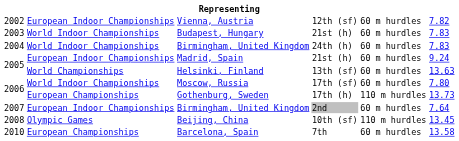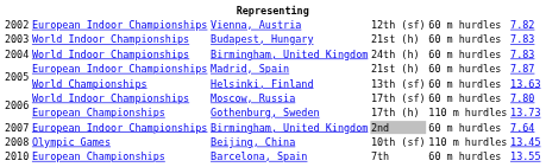 <table>
 <tr>
 <th colspan="6">Representing </th>
 </tr>
 <tr>
 <td>2002</td>
 <td><a href='#'>European Indoor Championships</a></td>
 <td><a href='#'>Vienna, Austria</a></td>
 <td>12th (sf)</td>
 <td>60 m hurdles</td>
 <td><a href='#'>7.82</a></td>
 </tr>
 <tr>
 <td>2003</td>
 <td><a href='#'>World Indoor Championships</a></td>
 <td><a href='#'>Budapest, Hungary</a></td>
 <td>21st (h)</td>
 <td>60 m hurdles</td>
 <td><a href='#'>7.83</a></td>
 </tr>
 <tr>
 <td>2004</td>
 <td><a href='#'>World Indoor Championships</a></td>
 <td><a href='#'>Birmingham, United Kingdom</a></td>
 <td>24th (h)</td>
 <td>60 m hurdles</td>
 <td><a href='#'>7.83</a></td>
 </tr>
 <tr>
 <td rowspan=2>2005</td>
 <td><a href='#'>European Indoor Championships</a></td>
 <td><a href='#'>Madrid, Spain</a></td>
 <td>21st (h)</td>
 <td>60 m hurdles</td>
-<td><a href='#'>9.24</a></td>
+<td><a href='#'>7.87</a></td>
 </tr>
 <tr>
 <td><a href='#'>World Championships</a></td>
 <td><a href='#'>Helsinki, Finland</a></td>
 <td>13th (sf)</td>
 <td>60 m hurdles</td>
 <td><a href='#'>13.63</a></td>
 </tr>
 <tr>
 <td rowspan=2>2006</td>
 <td><a href='#'>World Indoor Championships</a></td>
 <td><a href='#'>Moscow, Russia</a></td>
 <td>17th (sf)</td>
 <td>60 m hurdles</td>
 <td><a href='#'>7.80</a></td>
 </tr>
 <tr>
 <td><a href='#'>European Championships</a></td>
 <td><a href='#'>Gothenburg, Sweden</a></td>
 <td>17th (h)</td>
 <td>110 m hurdles</td>
 <td><a href='#'>13.73</a></td>
 </tr>
 <tr>
 <td>2007</td>
 <td><a href='#'>European Indoor Championships</a></td>
 <td><a href='#'>Birmingham, United Kingdom</a></td>
 <td bgcolor=silver>2nd</td>
 <td>60 m hurdles</td>
 <td><a href='#'>7.64</a></td>
 </tr>
 <tr>
 <td>2008</td>
 <td><a href='#'>Olympic Games</a></td>
 <td><a href='#'>Beijing, China</a></td>
 <td>10th (sf)</td>
 <td>110 m hurdles</td>
 <td><a href='#'>13.45</a></td>
 </tr>
 <tr>
 <td>2010</td>
 <td><a href='#'>European Championships</a></td>
 <td><a href='#'>Barcelona, Spain</a></td>
 <td>7th</td>
 <td>60 m hurdles</td>
-<td><a href='#'>13.58</a></td>
+<td><a href='#'>13.55</a></td>
 </tr>
 </table>
